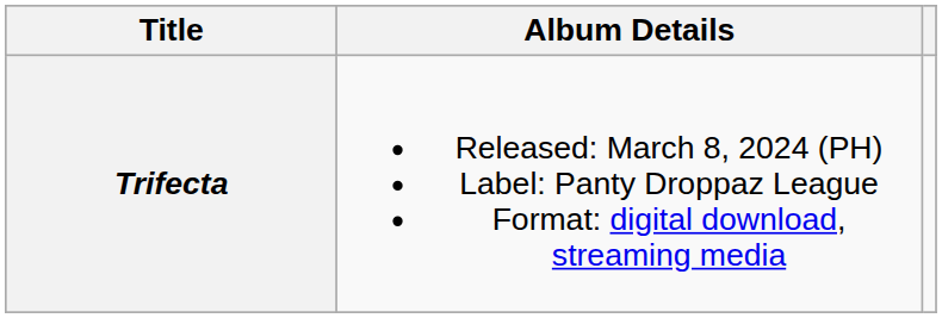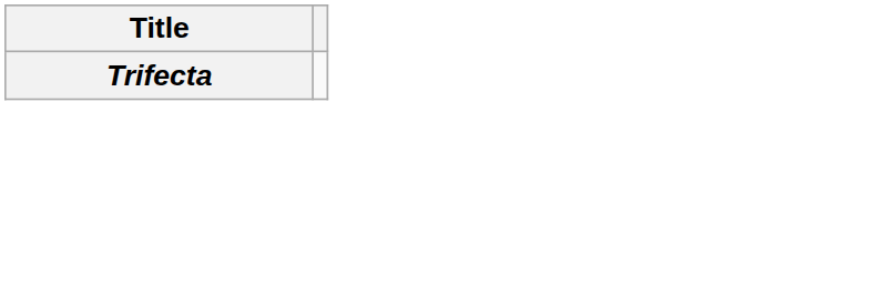 <table class="wikitable plainrowheaders" style="text-align:center;">
 <tr>
 <th scope="col" style="width:10em;">Title</th>
-<th scope="col" style="width:18em;">Album Details</th>
 <th scope="col" class="unsortable"></th>
 </tr>
 <tr>
 <th scope="row"><em>Trifecta</em><br></th>
-<td><br><ul><li>Released: March 8, 2024 <span>(PH)</span></li><li>Label: Panty Droppaz League</li><li>Format: <a href='#'>digital download</a>, <a href='#'>streaming media</a></li></ul></td>
 <td></td>
 </tr>
 </table>
